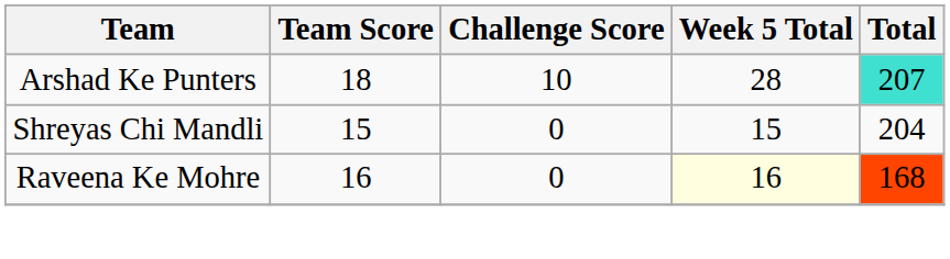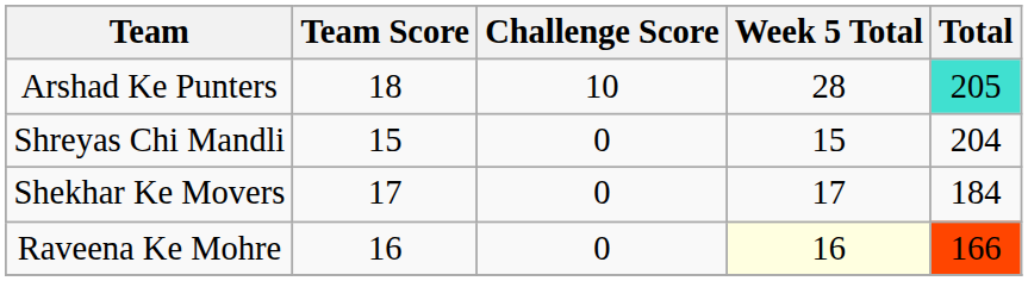 <table class="wikitable">
 <tr align="center">
 <th>Team</th>
 <th>Team Score</th>
 <th>Challenge Score</th>
 <th>Week 5 Total</th>
 <th>Total</th>
 </tr>
 <tr align="center">
 <td>Arshad Ke Punters</td>
 <td>18</td>
 <td>10</td>
 <td>28</td>
-<td style="background: #40E0D0">207</td>
+<td style="background: #40E0D0">205</td>
 </tr>
 <tr align="center">
 <td>Shreyas Chi Mandli</td>
 <td>15</td>
 <td>0</td>
 <td>15</td>
 <td>204</td>
 </tr>
 <tr align="center">
+<td>Shekhar Ke Movers</td>
+<td>17</td>
+<td>0</td>
+<td>17</td>
+<td>184</td>
+</tr>
+<tr align="center">
 <td>Raveena Ke Mohre</td>
 <td>16</td>
 <td>0</td>
 <td style="background: lightyellow;">16</td>
-<td style="background:#FF4500">168</td>
+<td style="background:#FF4500">166</td>
 </tr>
 <tr align="center">
 </tr>
 </table>
